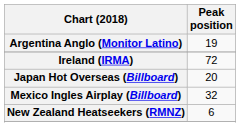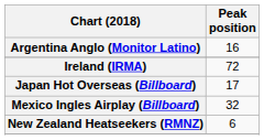 <table class="wikitable sortable plainrowheaders" style="text-align:center">
 <tr>
 <th scope="col">Chart (2018)</th>
 <th scope="col">Peak<br> position</th>
 </tr>
 <tr>
 <th scope="row">Argentina Anglo (<a href='#'>Monitor Latino</a>)</th>
-<td>19</td>
+<td>16</td>
 </tr>
 <tr>
 </tr>
 <tr>
 </tr>
 <tr>
 </tr>
 <tr>
 </tr>
 <tr>
 <th scope="row">Ireland (<a href='#'>IRMA</a>)</th>
 <td>72</td>
 </tr>
 <tr>
 <th scope="row">Japan Hot Overseas (<em><a href='#'>Billboard</a></em>)</th>
-<td style="text-align:center">20</td>
+<td style="text-align:center">17</td>
 </tr>
 <tr>
 <th scope="row">Mexico Ingles Airplay  (<em><a href='#'>Billboard</a></em>)</th>
 <td style="text-align:center;">32</td>
 </tr>
 <tr>
 <th scope="row">New Zealand Heatseekers (<a href='#'>RMNZ</a>)</th>
 <td>6</td>
 </tr>
 <tr>
 </tr>
 <tr>
 </tr>
 <tr>
 </tr>
 <tr>
 </tr>
 </table>
